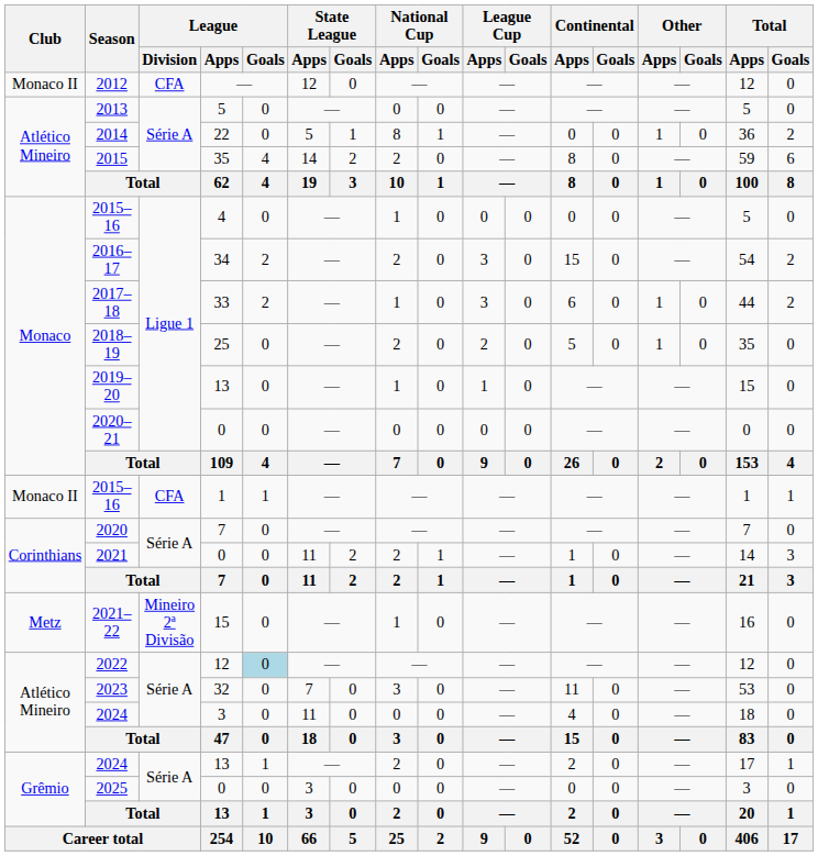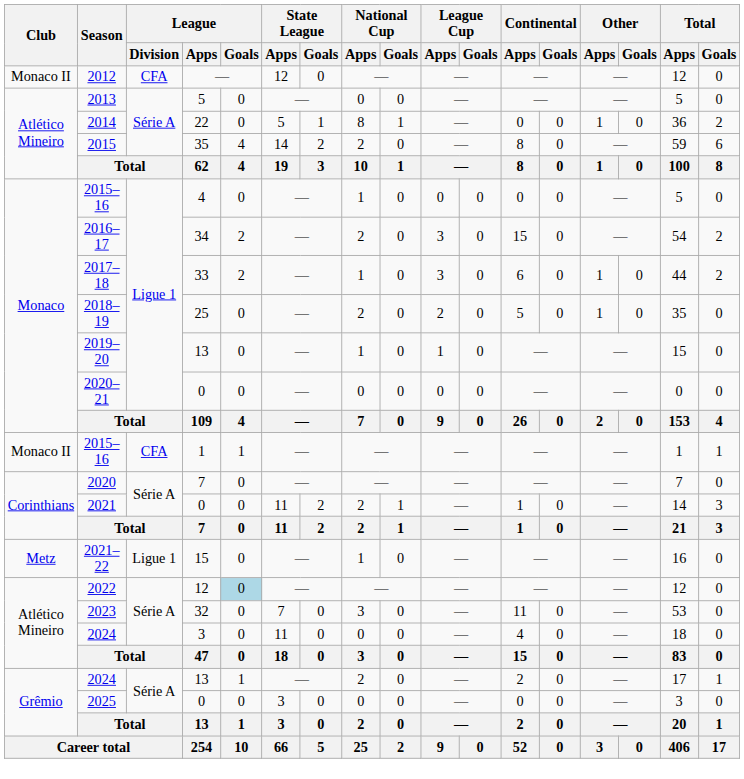 <table class="wikitable" style="text-align: center;">
 <tr>
 <th rowspan="2">Club</th>
 <th rowspan="2">Season</th>
 <th colspan="3">League</th>
 <th colspan="2">State League</th>
 <th colspan="2">National Cup</th>
 <th colspan="2">League Cup</th>
 <th colspan="2">Continental</th>
 <th colspan="2">Other</th>
 <th colspan="2">Total</th>
 </tr>
 <tr>
 <th>Division</th>
 <th>Apps</th>
 <th>Goals</th>
 <th>Apps</th>
 <th>Goals</th>
 <th>Apps</th>
 <th>Goals</th>
 <th>Apps</th>
 <th>Goals</th>
 <th>Apps</th>
 <th>Goals</th>
 <th>Apps</th>
 <th>Goals</th>
 <th>Apps</th>
 <th>Goals</th>
 </tr>
 <tr>
 <td valign="center">Monaco II</td>
 <td><a href='#'>2012</a></td>
 <td valign="center"><a href='#'>CFA</a></td>
 <td colspan="2">—</td>
 <td>12</td>
 <td>0</td>
 <td colspan="2">—</td>
 <td colspan="2">—</td>
 <td colspan="2">—</td>
 <td colspan="2">—</td>
 <td>12</td>
 <td>0</td>
 </tr>
 <tr>
 <td rowspan="4" valign="center"><a href='#'>Atlético Mineiro</a></td>
 <td><a href='#'>2013</a></td>
 <td rowspan="3" valign="center"><a href='#'>Série A</a></td>
 <td>5</td>
 <td>0</td>
 <td colspan="2">—</td>
 <td>0</td>
 <td>0</td>
 <td colspan="2">—</td>
 <td colspan="2">—</td>
 <td colspan="2">—</td>
 <td>5</td>
 <td>0</td>
 </tr>
 <tr>
 <td><a href='#'>2014</a></td>
 <td>22</td>
 <td>0</td>
 <td>5</td>
 <td>1</td>
 <td>8</td>
 <td>1</td>
 <td colspan="2">—</td>
 <td>0</td>
 <td>0</td>
 <td>1</td>
 <td>0</td>
 <td>36</td>
 <td>2</td>
 </tr>
 <tr>
 <td><a href='#'>2015</a></td>
 <td>35</td>
 <td>4</td>
 <td>14</td>
 <td>2</td>
 <td>2</td>
 <td>0</td>
 <td colspan="2">—</td>
 <td>8</td>
 <td>0</td>
 <td colspan="2">—</td>
 <td>59</td>
 <td>6</td>
 </tr>
 <tr>
 <th colspan="2">Total</th>
 <th>62</th>
 <th>4</th>
 <th>19</th>
 <th>3</th>
 <th>10</th>
 <th>1</th>
 <th colspan="2">—</th>
 <th>8</th>
 <th>0</th>
 <th>1</th>
 <th>0</th>
 <th>100</th>
 <th>8</th>
 </tr>
 <tr>
 <td rowspan="7" valign="center"><a href='#'>Monaco</a></td>
 <td><a href='#'>2015–16</a></td>
 <td rowspan="6" valign="center"><a href='#'>Ligue 1</a></td>
 <td>4</td>
 <td>0</td>
 <td colspan="2">—</td>
 <td>1</td>
 <td>0</td>
 <td>0</td>
 <td>0</td>
 <td>0</td>
 <td>0</td>
 <td colspan="2">—</td>
 <td>5</td>
 <td>0</td>
 </tr>
 <tr>
 <td><a href='#'>2016–17</a></td>
 <td>34</td>
 <td>2</td>
 <td colspan="2">—</td>
 <td>2</td>
 <td>0</td>
 <td>3</td>
 <td>0</td>
 <td>15</td>
 <td>0</td>
 <td colspan="2">—</td>
 <td>54</td>
 <td>2</td>
 </tr>
 <tr>
 <td><a href='#'>2017–18</a></td>
 <td>33</td>
 <td>2</td>
 <td colspan="2">—</td>
 <td>1</td>
 <td>0</td>
 <td>3</td>
 <td>0</td>
 <td>6</td>
 <td>0</td>
 <td>1</td>
 <td>0</td>
 <td>44</td>
 <td>2</td>
 </tr>
 <tr>
 <td><a href='#'>2018–19</a></td>
 <td>25</td>
 <td>0</td>
 <td colspan="2">—</td>
 <td>2</td>
 <td>0</td>
 <td>2</td>
 <td>0</td>
 <td>5</td>
 <td>0</td>
 <td>1</td>
 <td>0</td>
 <td>35</td>
 <td>0</td>
 </tr>
 <tr>
 <td><a href='#'>2019–20</a></td>
 <td>13</td>
 <td>0</td>
 <td colspan="2">—</td>
 <td>1</td>
 <td>0</td>
 <td>1</td>
 <td>0</td>
 <td colspan="2">—</td>
 <td colspan="2">—</td>
 <td>15</td>
 <td>0</td>
 </tr>
 <tr>
 <td><a href='#'>2020–21</a></td>
 <td>0</td>
 <td>0</td>
 <td colspan="2">—</td>
 <td>0</td>
 <td>0</td>
 <td>0</td>
 <td>0</td>
 <td colspan="2">—</td>
 <td colspan="2">—</td>
 <td>0</td>
 <td>0</td>
 </tr>
 <tr>
 <th colspan="2">Total</th>
 <th>109</th>
 <th>4</th>
 <th colspan="2">—</th>
 <th>7</th>
 <th>0</th>
 <th>9</th>
 <th>0</th>
 <th>26</th>
 <th>0</th>
 <th>2</th>
 <th>0</th>
 <th>153</th>
 <th>4</th>
 </tr>
 <tr>
 <td valign="center">Monaco II</td>
 <td><a href='#'>2015–16</a></td>
 <td valign="center"><a href='#'>CFA</a></td>
 <td>1</td>
 <td>1</td>
 <td colspan="2">—</td>
 <td colspan="2">—</td>
 <td colspan="2">—</td>
 <td colspan="2">—</td>
 <td colspan="2">—</td>
 <td>1</td>
 <td>1</td>
 </tr>
 <tr>
 <td rowspan="3" valign="center"><a href='#'>Corinthians</a></td>
 <td><a href='#'>2020</a></td>
 <td rowspan="2" valign="center">Série A</td>
 <td>7</td>
 <td>0</td>
 <td colspan="2">—</td>
 <td colspan="2">—</td>
 <td colspan="2">—</td>
 <td colspan="2">—</td>
 <td colspan="2">—</td>
 <td>7</td>
 <td>0</td>
 </tr>
 <tr>
 <td><a href='#'>2021</a></td>
 <td>0</td>
 <td>0</td>
 <td>11</td>
 <td>2</td>
 <td>2</td>
 <td>1</td>
 <td colspan="2">—</td>
 <td>1</td>
 <td>0</td>
 <td colspan="2">—</td>
 <td>14</td>
 <td>3</td>
 </tr>
 <tr>
 <th colspan="2">Total</th>
 <th>7</th>
 <th>0</th>
 <th>11</th>
 <th>2</th>
 <th>2</th>
 <th>1</th>
 <th colspan="2">—</th>
 <th>1</th>
 <th>0</th>
 <th colspan="2">—</th>
 <th>21</th>
 <th>3</th>
 </tr>
 <tr>
 <td valign="center"><a href='#'>Metz</a></td>
 <td><a href='#'>2021–22</a></td>
-<td valign="center"><a href='#'>Mineiro 2ª Divisão</a></td>
+<td valign="center">Ligue 1</td>
 <td>15</td>
 <td>0</td>
 <td colspan="2">—</td>
 <td>1</td>
 <td>0</td>
 <td colspan="2">—</td>
 <td colspan="2">—</td>
 <td colspan="2">—</td>
 <td>16</td>
 <td>0</td>
 </tr>
 <tr>
 <td rowspan="4" valign="center">Atlético Mineiro</td>
 <td><a href='#'>2022</a></td>
 <td rowspan="3" valign="center">Série A</td>
 <td>12</td>
 <td style="background: lightblue;">0</td>
 <td colspan="2">—</td>
 <td colspan="2">—</td>
 <td colspan="2">—</td>
 <td colspan="2">—</td>
 <td colspan="2">—</td>
 <td>12</td>
 <td>0</td>
 </tr>
 <tr>
 <td><a href='#'>2023</a></td>
 <td>32</td>
 <td>0</td>
 <td>7</td>
 <td>0</td>
 <td>3</td>
 <td>0</td>
 <td colspan="2">—</td>
 <td>11</td>
 <td>0</td>
 <td colspan="2">—</td>
 <td>53</td>
 <td>0</td>
 </tr>
 <tr>
 <td><a href='#'>2024</a></td>
 <td>3</td>
 <td>0</td>
 <td>11</td>
 <td>0</td>
 <td>0</td>
 <td>0</td>
 <td colspan="2">—</td>
 <td>4</td>
 <td>0</td>
 <td colspan="2">—</td>
 <td>18</td>
 <td>0</td>
 </tr>
 <tr>
 <th colspan="2">Total</th>
 <th>47</th>
 <th>0</th>
 <th>18</th>
 <th>0</th>
 <th>3</th>
 <th>0</th>
 <th colspan="2">—</th>
 <th>15</th>
 <th>0</th>
 <th colspan="2">—</th>
 <th>83</th>
 <th>0</th>
 </tr>
 <tr>
 <td rowspan="3" valign="center"><a href='#'>Grêmio</a></td>
 <td><a href='#'>2024</a></td>
 <td rowspan="2" valign="center">Série A</td>
 <td>13</td>
 <td>1</td>
 <td colspan="2">—</td>
 <td>2</td>
 <td>0</td>
 <td colspan="2">—</td>
 <td>2</td>
 <td>0</td>
 <td colspan="2">—</td>
 <td>17</td>
 <td>1</td>
 </tr>
 <tr>
 <td><a href='#'>2025</a></td>
 <td>0</td>
 <td>0</td>
 <td>3</td>
 <td>0</td>
 <td>0</td>
 <td>0</td>
 <td colspan="2">—</td>
 <td>0</td>
 <td>0</td>
 <td colspan="2">—</td>
 <td>3</td>
 <td>0</td>
 </tr>
 <tr>
 <th colspan="2">Total</th>
 <th>13</th>
 <th>1</th>
 <th>3</th>
 <th>0</th>
 <th>2</th>
 <th>0</th>
 <th colspan="2">—</th>
 <th>2</th>
 <th>0</th>
 <th colspan="2">—</th>
 <th>20</th>
 <th>1</th>
 </tr>
 <tr>
 <th colspan="3">Career total</th>
 <th>254</th>
 <th>10</th>
 <th>66</th>
 <th>5</th>
 <th>25</th>
 <th>2</th>
 <th>9</th>
 <th>0</th>
 <th>52</th>
 <th>0</th>
 <th>3</th>
 <th>0</th>
 <th>406</th>
 <th>17</th>
 </tr>
 </table>
